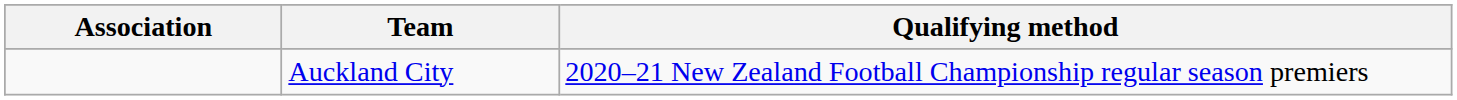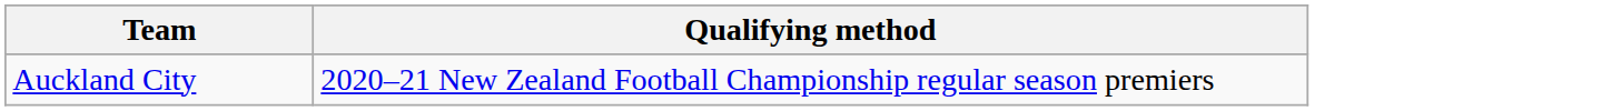 <table class="wikitable">
 <tr>
-<th width=150>Association</th>
 <th width=150>Team</th>
 <th width=500>Qualifying method</th>
 </tr>
 <tr>
-<td rowspan=1></td>
 <td><a href='#'>Auckland City</a></td>
 <td><a href='#'>2020–21 New Zealand Football Championship regular season</a> premiers</td>
 </tr>
 </table>
